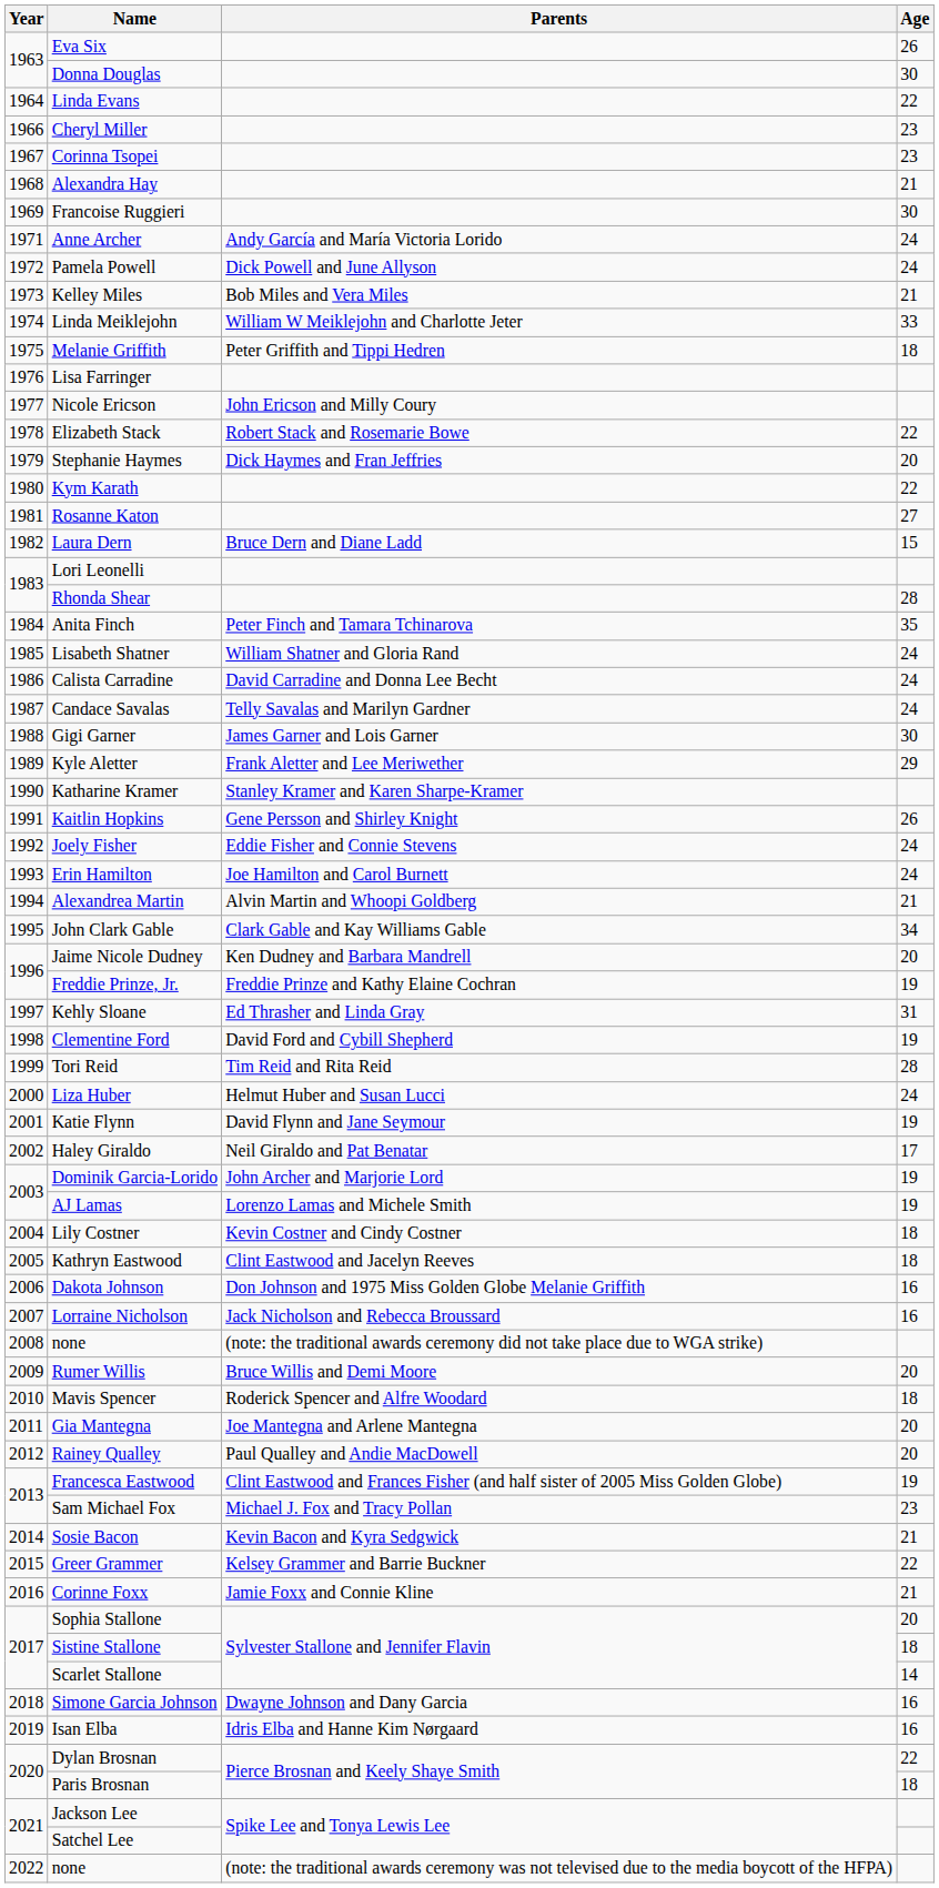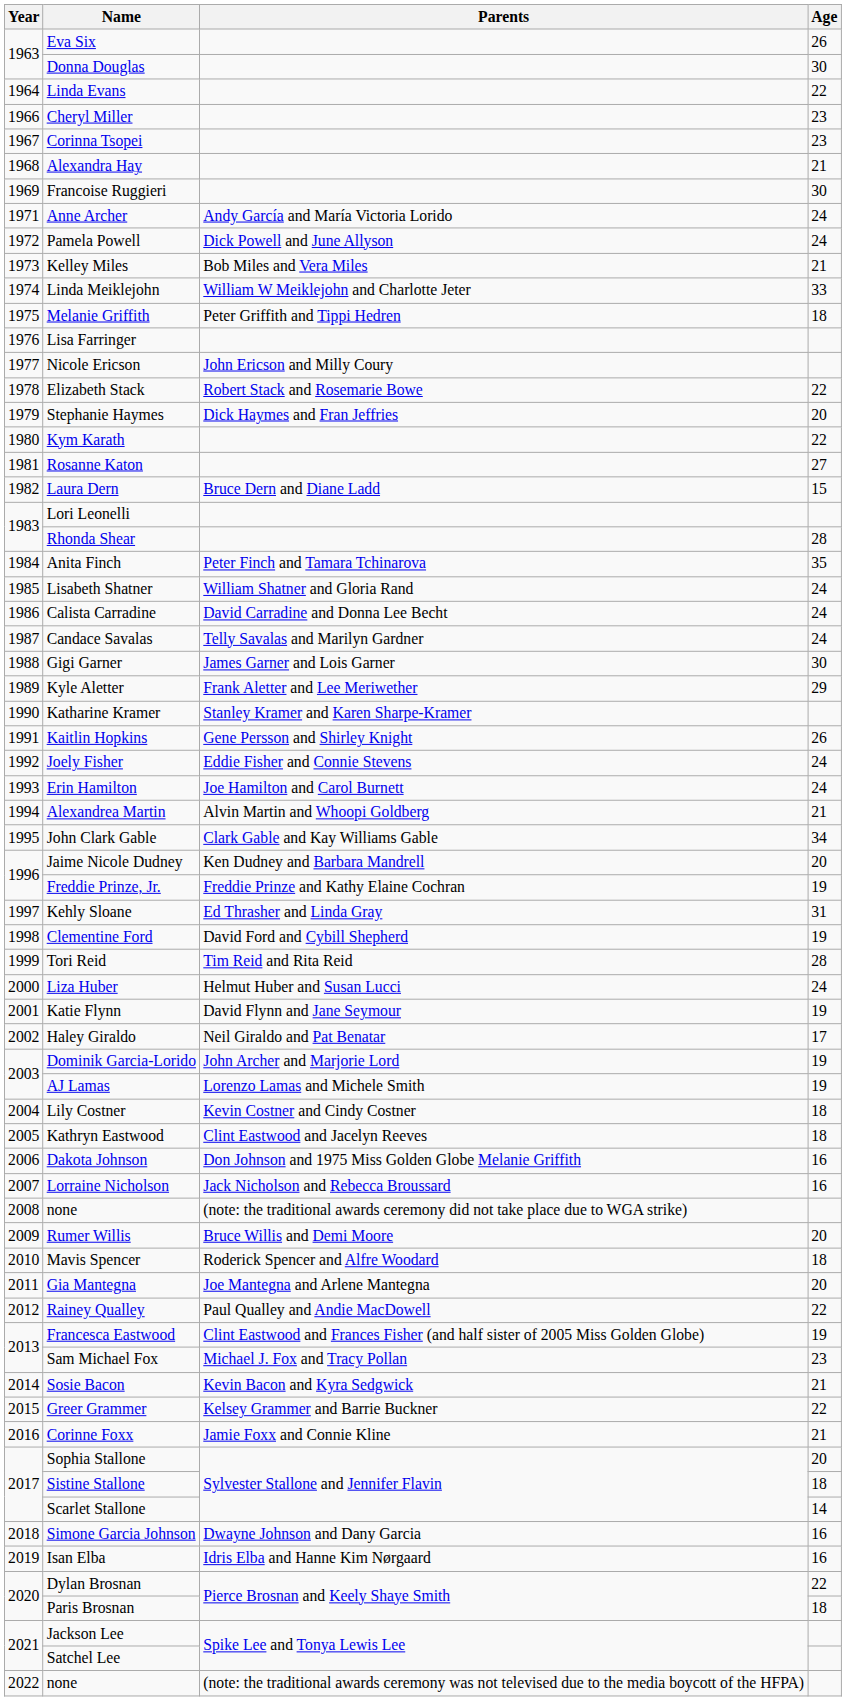 <table class="wikitable">
 <tr>
 <th>Year</th>
 <th>Name</th>
 <th>Parents</th>
 <th>Age</th>
 </tr>
 <tr>
 <td rowspan=2>1963</td>
 <td><a href='#'>Eva Six</a></td>
 <td> </td>
 <td>26</td>
 </tr>
 <tr>
 <td><a href='#'>Donna Douglas</a></td>
 <td> </td>
 <td>30</td>
 </tr>
 <tr>
 <td>1964</td>
 <td><a href='#'>Linda Evans</a></td>
 <td> </td>
 <td>22</td>
 </tr>
 <tr>
 <td>1966</td>
 <td><a href='#'>Cheryl Miller</a></td>
 <td> </td>
 <td>23</td>
 </tr>
 <tr>
 <td>1967</td>
 <td><a href='#'>Corinna Tsopei</a></td>
 <td> </td>
 <td>23</td>
 </tr>
 <tr>
 <td>1968</td>
 <td><a href='#'>Alexandra Hay</a></td>
 <td> </td>
 <td>21</td>
 </tr>
 <tr>
 <td>1969</td>
 <td>Francoise Ruggieri</td>
 <td> </td>
 <td>30</td>
 </tr>
 <tr>
 <td>1971</td>
 <td><a href='#'>Anne Archer</a></td>
 <td><a href='#'>Andy García</a> and María Victoria Lorido</td>
 <td>24</td>
 </tr>
 <tr>
 <td>1972</td>
 <td>Pamela Powell</td>
 <td><a href='#'>Dick Powell</a> and <a href='#'>June Allyson</a></td>
 <td>24</td>
 </tr>
 <tr>
 <td>1973</td>
 <td>Kelley Miles</td>
 <td>Bob Miles and <a href='#'>Vera Miles</a></td>
 <td>21</td>
 </tr>
 <tr>
 <td>1974</td>
 <td>Linda Meiklejohn</td>
 <td><a href='#'>William W Meiklejohn</a> and Charlotte Jeter</td>
 <td>33</td>
 </tr>
 <tr>
 <td>1975</td>
 <td><a href='#'>Melanie Griffith</a></td>
 <td>Peter Griffith and <a href='#'>Tippi Hedren</a></td>
 <td>18</td>
 </tr>
 <tr>
 <td>1976</td>
 <td>Lisa Farringer</td>
 <td> </td>
 <td> </td>
 </tr>
 <tr>
 <td>1977</td>
 <td>Nicole Ericson</td>
 <td><a href='#'>John Ericson</a> and Milly Coury</td>
 <td> </td>
 </tr>
 <tr>
 <td>1978</td>
 <td>Elizabeth Stack</td>
 <td><a href='#'>Robert Stack</a> and <a href='#'>Rosemarie Bowe</a></td>
 <td>22</td>
 </tr>
 <tr>
 <td>1979</td>
 <td>Stephanie Haymes</td>
 <td><a href='#'>Dick Haymes</a> and <a href='#'>Fran Jeffries</a></td>
 <td>20</td>
 </tr>
 <tr>
 <td>1980</td>
 <td><a href='#'>Kym Karath</a></td>
 <td> </td>
 <td>22</td>
 </tr>
 <tr>
 <td>1981</td>
 <td><a href='#'>Rosanne Katon</a></td>
 <td> </td>
 <td>27</td>
 </tr>
 <tr>
 <td>1982</td>
 <td><a href='#'>Laura Dern</a></td>
 <td><a href='#'>Bruce Dern</a> and <a href='#'>Diane Ladd</a></td>
 <td>15</td>
 </tr>
 <tr>
 <td rowspan=2>1983</td>
 <td>Lori Leonelli</td>
 <td> </td>
 <td> </td>
 </tr>
 <tr>
 <td><a href='#'>Rhonda Shear</a></td>
 <td> </td>
 <td>28</td>
 </tr>
 <tr>
 <td>1984</td>
 <td>Anita Finch</td>
 <td><a href='#'>Peter Finch</a> and <a href='#'>Tamara Tchinarova</a></td>
 <td>35</td>
 </tr>
 <tr>
 <td>1985</td>
 <td>Lisabeth Shatner</td>
 <td><a href='#'>William Shatner</a> and Gloria Rand</td>
 <td>24</td>
 </tr>
 <tr>
 <td>1986</td>
 <td>Calista Carradine</td>
 <td><a href='#'>David Carradine</a> and Donna Lee Becht</td>
 <td>24</td>
 </tr>
 <tr>
 <td>1987</td>
 <td>Candace Savalas</td>
 <td><a href='#'>Telly Savalas</a> and Marilyn Gardner</td>
 <td>24</td>
 </tr>
 <tr>
 <td>1988</td>
 <td>Gigi Garner</td>
 <td><a href='#'>James Garner</a> and Lois Garner</td>
 <td>30</td>
 </tr>
 <tr>
 <td>1989</td>
 <td>Kyle Aletter</td>
 <td><a href='#'>Frank Aletter</a> and <a href='#'>Lee Meriwether</a></td>
 <td>29</td>
 </tr>
 <tr>
 <td>1990</td>
 <td>Katharine Kramer</td>
 <td><a href='#'>Stanley Kramer</a> and <a href='#'>Karen Sharpe-Kramer</a></td>
 <td> </td>
 </tr>
 <tr>
 <td>1991</td>
 <td><a href='#'>Kaitlin Hopkins</a></td>
 <td><a href='#'>Gene Persson</a> and <a href='#'>Shirley Knight</a></td>
 <td>26</td>
 </tr>
 <tr>
 <td>1992</td>
 <td><a href='#'>Joely Fisher</a></td>
 <td><a href='#'>Eddie Fisher</a> and <a href='#'>Connie Stevens</a></td>
 <td>24</td>
 </tr>
 <tr>
 <td>1993</td>
 <td><a href='#'>Erin Hamilton</a></td>
 <td><a href='#'>Joe Hamilton</a> and <a href='#'>Carol Burnett</a></td>
 <td>24</td>
 </tr>
 <tr>
 <td>1994</td>
 <td><a href='#'>Alexandrea Martin</a></td>
 <td>Alvin Martin and <a href='#'>Whoopi Goldberg</a></td>
 <td>21</td>
 </tr>
 <tr>
 <td>1995</td>
 <td>John Clark Gable</td>
 <td><a href='#'>Clark Gable</a> and Kay Williams Gable</td>
 <td>34</td>
 </tr>
 <tr>
 <td rowspan=2>1996</td>
 <td>Jaime Nicole Dudney</td>
 <td>Ken Dudney and <a href='#'>Barbara Mandrell</a></td>
 <td>20</td>
 </tr>
 <tr>
 <td><a href='#'>Freddie Prinze, Jr.</a></td>
 <td><a href='#'>Freddie Prinze</a> and Kathy Elaine Cochran</td>
 <td>19</td>
 </tr>
 <tr>
 <td>1997</td>
 <td>Kehly Sloane</td>
 <td><a href='#'>Ed Thrasher</a> and <a href='#'>Linda Gray</a></td>
 <td>31</td>
 </tr>
 <tr>
 <td>1998</td>
 <td><a href='#'>Clementine Ford</a></td>
 <td>David Ford and <a href='#'>Cybill Shepherd</a></td>
 <td>19</td>
 </tr>
 <tr>
 <td>1999</td>
 <td>Tori Reid</td>
 <td><a href='#'>Tim Reid</a> and Rita Reid</td>
 <td>28</td>
 </tr>
 <tr>
 <td>2000</td>
 <td><a href='#'>Liza Huber</a></td>
 <td>Helmut Huber and <a href='#'>Susan Lucci</a></td>
 <td>24</td>
 </tr>
 <tr>
 <td>2001</td>
 <td>Katie Flynn</td>
 <td>David Flynn and <a href='#'>Jane Seymour</a></td>
 <td>19</td>
 </tr>
 <tr>
 <td>2002</td>
 <td>Haley Giraldo</td>
 <td>Neil Giraldo and <a href='#'>Pat Benatar</a></td>
 <td>17</td>
 </tr>
 <tr>
 <td rowspan=2>2003</td>
 <td><a href='#'>Dominik Garcia-Lorido</a></td>
 <td><a href='#'>John Archer</a> and <a href='#'>Marjorie Lord</a></td>
 <td>19</td>
 </tr>
 <tr>
 <td><a href='#'>AJ Lamas</a></td>
 <td><a href='#'>Lorenzo Lamas</a> and Michele Smith</td>
 <td>19</td>
 </tr>
 <tr>
 <td>2004</td>
 <td>Lily Costner</td>
 <td><a href='#'>Kevin Costner</a> and Cindy Costner</td>
 <td>18</td>
 </tr>
 <tr>
 <td>2005</td>
 <td>Kathryn Eastwood</td>
 <td><a href='#'>Clint Eastwood</a> and Jacelyn Reeves</td>
 <td>18</td>
 </tr>
 <tr>
 <td>2006</td>
 <td><a href='#'>Dakota Johnson</a></td>
 <td><a href='#'>Don Johnson</a> and 1975 Miss Golden Globe <a href='#'>Melanie Griffith</a></td>
 <td>16</td>
 </tr>
 <tr>
 <td>2007</td>
 <td><a href='#'>Lorraine Nicholson</a></td>
 <td><a href='#'>Jack Nicholson</a> and <a href='#'>Rebecca Broussard</a></td>
 <td>16</td>
 </tr>
 <tr>
 <td>2008</td>
 <td>none</td>
 <td>(note: the traditional awards ceremony did not take place due to WGA strike)</td>
 <td></td>
 </tr>
 <tr>
 <td>2009</td>
 <td><a href='#'>Rumer Willis</a></td>
 <td><a href='#'>Bruce Willis</a> and <a href='#'>Demi Moore</a></td>
 <td>20</td>
 </tr>
 <tr>
 <td>2010</td>
 <td>Mavis Spencer</td>
 <td>Roderick Spencer and <a href='#'>Alfre Woodard</a></td>
 <td>18</td>
 </tr>
 <tr>
 <td>2011</td>
 <td><a href='#'>Gia Mantegna</a></td>
 <td><a href='#'>Joe Mantegna</a> and Arlene Mantegna</td>
 <td>20</td>
 </tr>
 <tr>
 <td>2012</td>
 <td><a href='#'>Rainey Qualley</a></td>
 <td>Paul Qualley and <a href='#'>Andie MacDowell</a></td>
-<td>20</td>
+<td>22</td>
 </tr>
 <tr>
 <td rowspan=2>2013</td>
 <td><a href='#'>Francesca Eastwood</a></td>
 <td><a href='#'>Clint Eastwood</a> and <a href='#'>Frances Fisher</a> (and half sister of 2005 Miss Golden Globe)</td>
 <td>19</td>
 </tr>
 <tr>
 <td>Sam Michael Fox</td>
 <td><a href='#'>Michael J. Fox</a> and <a href='#'>Tracy Pollan</a></td>
 <td>23</td>
 </tr>
 <tr>
 <td>2014</td>
 <td><a href='#'>Sosie Bacon</a></td>
 <td><a href='#'>Kevin Bacon</a> and <a href='#'>Kyra Sedgwick</a></td>
 <td>21</td>
 </tr>
 <tr>
 <td>2015</td>
 <td><a href='#'>Greer Grammer</a></td>
 <td><a href='#'>Kelsey Grammer</a> and Barrie Buckner</td>
 <td>22</td>
 </tr>
 <tr>
 <td>2016</td>
 <td><a href='#'>Corinne Foxx</a></td>
 <td><a href='#'>Jamie Foxx</a> and Connie Kline</td>
 <td>21</td>
 </tr>
 <tr>
 <td rowspan=3>2017</td>
 <td>Sophia Stallone</td>
 <td rowspan=3><a href='#'>Sylvester Stallone</a> and <a href='#'>Jennifer Flavin</a></td>
 <td>20</td>
 </tr>
 <tr>
 <td><a href='#'>Sistine Stallone</a></td>
 <td>18</td>
 </tr>
 <tr>
 <td>Scarlet Stallone</td>
 <td>14</td>
 </tr>
 <tr>
 <td>2018</td>
 <td><a href='#'>Simone Garcia Johnson</a></td>
 <td><a href='#'>Dwayne Johnson</a> and Dany Garcia</td>
 <td>16</td>
 </tr>
 <tr>
 <td>2019</td>
 <td>Isan Elba</td>
 <td><a href='#'>Idris Elba</a> and Hanne Kim Nørgaard</td>
 <td>16</td>
 </tr>
 <tr>
 <td rowspan=2>2020</td>
 <td>Dylan Brosnan</td>
 <td rowspan=2><a href='#'>Pierce Brosnan</a> and <a href='#'>Keely Shaye Smith</a></td>
 <td>22</td>
 </tr>
 <tr>
 <td>Paris Brosnan</td>
 <td>18</td>
 </tr>
 <tr>
 <td rowspan=2>2021</td>
 <td>Jackson Lee</td>
 <td rowspan=2><a href='#'>Spike Lee</a> and <a href='#'>Tonya Lewis Lee</a></td>
 <td></td>
 </tr>
 <tr>
 <td>Satchel Lee</td>
 <td></td>
 </tr>
 <tr>
 <td>2022</td>
 <td>none</td>
 <td>(note: the traditional awards ceremony was not televised due to the media boycott of the HFPA)</td>
 </tr>
 </table>
